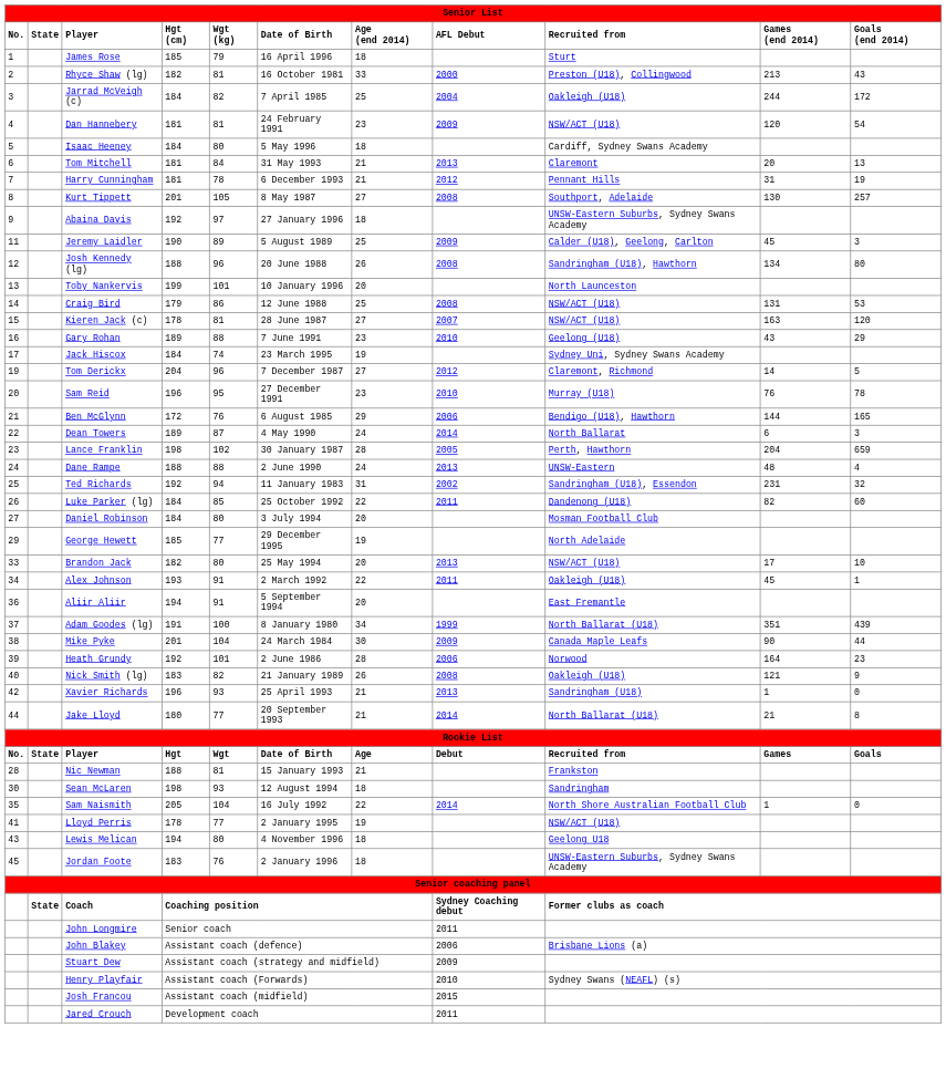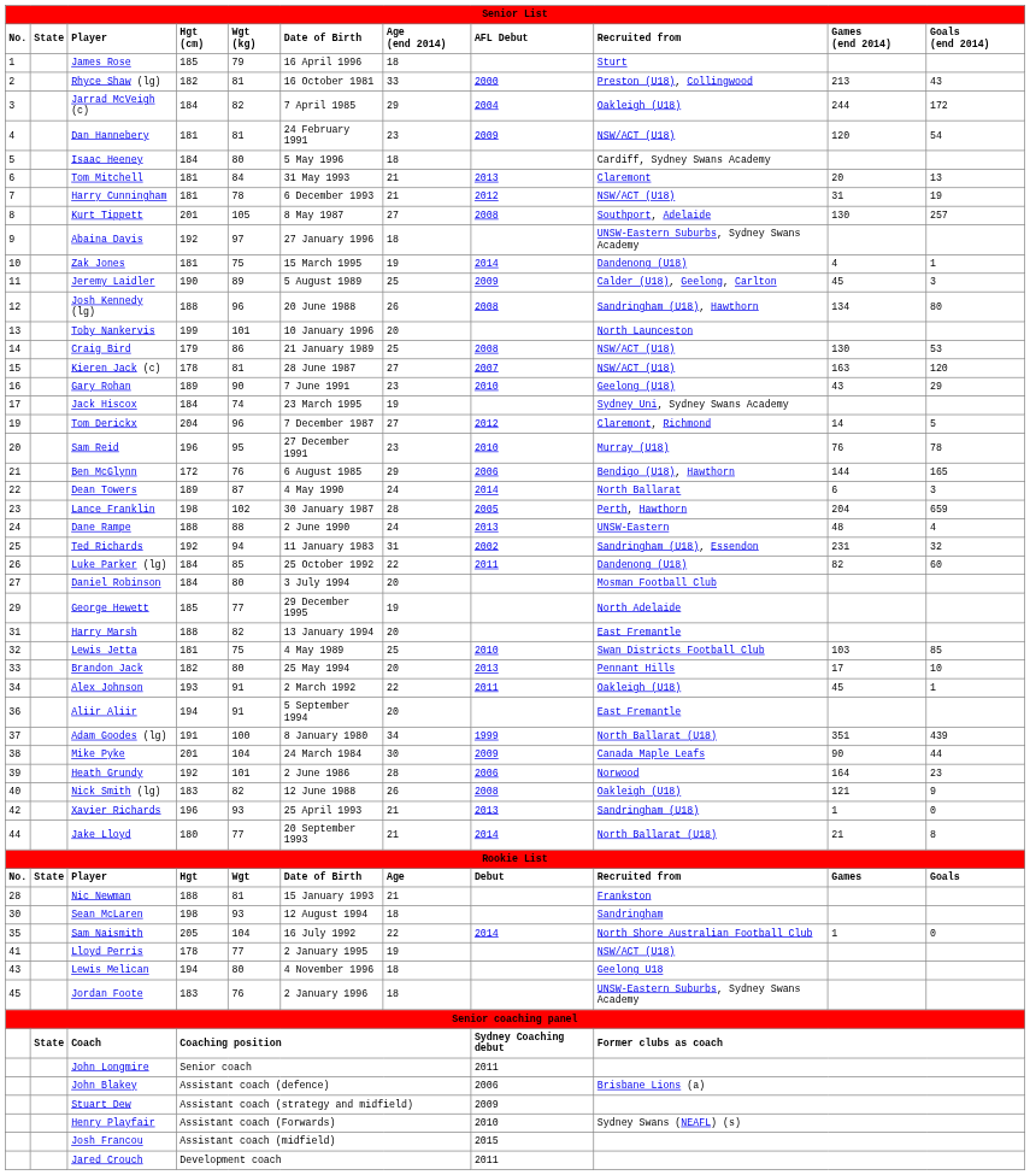 <table border="1" cellpadding="4" cellspacing="0"  style="text-align:left; font-size:95%; border-collapse:collapse; width:100%;">
 <tr style="background:#FF0000; text-align:center;">
 <th colspan="11"><span>Senior List</span></th>
 </tr>
 <tr>
 <th>No.</th>
 <th>State</th>
 <th>Player</th>
 <th>Hgt (cm)</th>
 <th>Wgt (kg)</th>
 <th>Date of Birth</th>
 <th>Age (end 2014)</th>
 <th>AFL Debut</th>
 <th>Recruited from</th>
 <th>Games (end 2014)</th>
 <th>Goals (end 2014)</th>
 </tr>
 <tr>
 <td>1</td>
 <td></td>
 <td><a href='#'>James Rose</a></td>
 <td>185</td>
 <td>79</td>
 <td>16 April 1996</td>
 <td>18</td>
 <td></td>
 <td><a href='#'>Sturt</a></td>
 <td></td>
 <td></td>
 </tr>
 <tr>
 <td>2</td>
 <td></td>
 <td><a href='#'>Rhyce Shaw</a> (lg)</td>
 <td>182</td>
 <td>81</td>
 <td>16 October 1981</td>
 <td>33</td>
 <td><a href='#'>2000</a></td>
 <td><a href='#'>Preston (U18)</a>, <a href='#'>Collingwood</a></td>
 <td>213</td>
 <td>43</td>
 </tr>
 <tr>
 <td>3</td>
 <td></td>
 <td><a href='#'>Jarrad McVeigh</a> (c)</td>
 <td>184</td>
 <td>82</td>
 <td>7 April 1985</td>
-<td>25</td>
+<td>29</td>
 <td><a href='#'>2004</a></td>
 <td><a href='#'>Oakleigh (U18)</a></td>
 <td>244</td>
 <td>172</td>
 </tr>
 <tr>
 <td>4</td>
 <td></td>
 <td><a href='#'>Dan Hannebery</a></td>
 <td>181</td>
 <td>81</td>
 <td>24 February 1991</td>
 <td>23</td>
 <td><a href='#'>2009</a></td>
 <td><a href='#'>NSW/ACT (U18)</a></td>
 <td>120</td>
 <td>54</td>
 </tr>
 <tr>
 <td>5</td>
 <td></td>
 <td><a href='#'>Isaac Heeney</a></td>
 <td>184</td>
 <td>80</td>
 <td>5 May 1996</td>
 <td>18</td>
 <td></td>
 <td>Cardiff, Sydney Swans Academy</td>
 <td></td>
 <td></td>
 </tr>
 <tr>
 <td>6</td>
 <td></td>
 <td><a href='#'>Tom Mitchell</a></td>
 <td>181</td>
 <td>84</td>
 <td>31 May 1993</td>
 <td>21</td>
 <td><a href='#'>2013</a></td>
 <td><a href='#'>Claremont</a></td>
 <td>20</td>
 <td>13</td>
 </tr>
 <tr>
 <td>7</td>
 <td></td>
 <td><a href='#'>Harry Cunningham</a></td>
 <td>181</td>
 <td>78</td>
 <td>6 December 1993</td>
 <td>21</td>
 <td><a href='#'>2012</a></td>
-<td><a href='#'>Pennant Hills</a></td>
+<td><a href='#'>NSW/ACT (U18)</a></td>
 <td>31</td>
 <td>19</td>
 </tr>
 <tr>
 <td>8</td>
 <td></td>
 <td><a href='#'>Kurt Tippett</a></td>
 <td>201</td>
 <td>105</td>
 <td>8 May 1987</td>
 <td>27</td>
 <td><a href='#'>2008</a></td>
 <td><a href='#'>Southport</a>, <a href='#'>Adelaide</a></td>
 <td>130</td>
 <td>257</td>
 </tr>
 <tr>
 <td>9</td>
 <td></td>
 <td><a href='#'>Abaina Davis</a></td>
 <td>192</td>
 <td>97</td>
 <td>27 January 1996</td>
 <td>18</td>
 <td></td>
 <td><a href='#'>UNSW-Eastern Suburbs</a>, Sydney Swans Academy</td>
 <td></td>
 <td></td>
+</tr>
+<tr>
+<td>10</td>
+<td></td>
+<td><a href='#'>Zak Jones</a></td>
+<td>181</td>
+<td>75</td>
+<td>15 March 1995</td>
+<td>19</td>
+<td><a href='#'>2014</a></td>
+<td><a href='#'>Dandenong (U18)</a></td>
+<td>4</td>
+<td>1</td>
 </tr>
 <tr>
 <td>11</td>
 <td></td>
 <td><a href='#'>Jeremy Laidler</a></td>
 <td>190</td>
 <td>89</td>
 <td>5 August 1989</td>
 <td>25</td>
 <td><a href='#'>2009</a></td>
 <td><a href='#'>Calder (U18)</a>, <a href='#'>Geelong</a>, <a href='#'>Carlton</a></td>
 <td>45</td>
 <td>3</td>
 </tr>
 <tr>
 <td>12</td>
 <td></td>
 <td><a href='#'>Josh Kennedy</a> (lg)</td>
 <td>188</td>
 <td>96</td>
 <td>20 June 1988</td>
 <td>26</td>
 <td><a href='#'>2008</a></td>
 <td><a href='#'>Sandringham (U18)</a>, <a href='#'>Hawthorn</a></td>
 <td>134</td>
 <td>80</td>
 </tr>
 <tr>
 <td>13</td>
 <td></td>
 <td><a href='#'>Toby Nankervis</a></td>
 <td>199</td>
 <td>101</td>
 <td>10 January 1996</td>
 <td>20</td>
 <td></td>
 <td><a href='#'>North Launceston</a></td>
 <td></td>
 <td></td>
 </tr>
 <tr>
 <td>14</td>
 <td></td>
 <td><a href='#'>Craig Bird</a></td>
 <td>179</td>
 <td>86</td>
-<td>12 June 1988</td>
+<td>21 January 1989</td>
 <td>25</td>
 <td><a href='#'>2008</a></td>
 <td><a href='#'>NSW/ACT (U18)</a></td>
-<td>131</td>
+<td>130</td>
 <td>53</td>
 </tr>
 <tr>
 <td>15</td>
 <td></td>
 <td><a href='#'>Kieren Jack</a> (c)</td>
 <td>178</td>
 <td>81</td>
 <td>28 June 1987</td>
 <td>27</td>
 <td><a href='#'>2007</a></td>
 <td><a href='#'>NSW/ACT (U18)</a></td>
 <td>163</td>
 <td>120</td>
 </tr>
 <tr>
 <td>16</td>
 <td></td>
 <td><a href='#'>Gary Rohan</a></td>
 <td>189</td>
-<td>88</td>
+<td>90</td>
 <td>7 June 1991</td>
 <td>23</td>
 <td><a href='#'>2010</a></td>
 <td><a href='#'>Geelong (U18)</a></td>
 <td>43</td>
 <td>29</td>
 </tr>
 <tr>
 <td>17</td>
 <td></td>
 <td><a href='#'>Jack Hiscox</a></td>
 <td>184</td>
 <td>74</td>
 <td>23 March 1995</td>
 <td>19</td>
 <td></td>
 <td><a href='#'>Sydney Uni</a>, Sydney Swans Academy</td>
 <td></td>
 <td></td>
 </tr>
 <tr>
 <td>19</td>
 <td></td>
 <td><a href='#'>Tom Derickx</a></td>
 <td>204</td>
 <td>96</td>
 <td>7 December 1987</td>
 <td>27</td>
 <td><a href='#'>2012</a></td>
 <td><a href='#'>Claremont</a>, <a href='#'>Richmond</a></td>
 <td>14</td>
 <td>5</td>
 </tr>
 <tr>
 <td>20</td>
 <td></td>
 <td><a href='#'>Sam Reid</a></td>
 <td>196</td>
 <td>95</td>
 <td>27 December 1991</td>
 <td>23</td>
 <td><a href='#'>2010</a></td>
 <td><a href='#'>Murray (U18)</a></td>
 <td>76</td>
 <td>78</td>
 </tr>
 <tr>
 <td>21</td>
 <td></td>
 <td><a href='#'>Ben McGlynn</a></td>
 <td>172</td>
 <td>76</td>
 <td>6 August 1985</td>
 <td>29</td>
 <td><a href='#'>2006</a></td>
 <td><a href='#'>Bendigo (U18)</a>, <a href='#'>Hawthorn</a></td>
 <td>144</td>
 <td>165</td>
 </tr>
 <tr>
 <td>22</td>
 <td></td>
 <td><a href='#'>Dean Towers</a></td>
 <td>189</td>
 <td>87</td>
 <td>4 May 1990</td>
 <td>24</td>
 <td><a href='#'>2014</a></td>
 <td><a href='#'>North Ballarat</a></td>
 <td>6</td>
 <td>3</td>
 </tr>
 <tr>
 <td>23</td>
 <td></td>
 <td><a href='#'>Lance Franklin</a></td>
 <td>198</td>
 <td>102</td>
 <td>30 January 1987</td>
 <td>28</td>
 <td><a href='#'>2005</a></td>
 <td><a href='#'>Perth</a>, <a href='#'>Hawthorn</a></td>
 <td>204</td>
 <td>659</td>
 </tr>
 <tr>
 <td>24</td>
 <td></td>
 <td><a href='#'>Dane Rampe</a></td>
 <td>188</td>
 <td>88</td>
 <td>2 June 1990</td>
 <td>24</td>
 <td><a href='#'>2013</a></td>
 <td><a href='#'>UNSW-Eastern</a></td>
 <td>48</td>
 <td>4</td>
 </tr>
 <tr>
 <td>25</td>
 <td></td>
 <td><a href='#'>Ted Richards</a></td>
 <td>192</td>
 <td>94</td>
 <td>11 January 1983</td>
 <td>31</td>
 <td><a href='#'>2002</a></td>
 <td><a href='#'>Sandringham (U18)</a>, <a href='#'>Essendon</a></td>
 <td>231</td>
 <td>32</td>
 </tr>
 <tr>
 <td>26</td>
 <td></td>
 <td><a href='#'>Luke Parker</a> (lg)</td>
 <td>184</td>
 <td>85</td>
 <td>25 October 1992</td>
 <td>22</td>
 <td><a href='#'>2011</a></td>
 <td><a href='#'>Dandenong (U18)</a></td>
 <td>82</td>
 <td>60</td>
 </tr>
 <tr>
 <td>27</td>
 <td></td>
 <td><a href='#'>Daniel Robinson</a></td>
 <td>184</td>
 <td>80</td>
 <td>3 July 1994</td>
 <td>20</td>
 <td></td>
 <td><a href='#'>Mosman Football Club</a></td>
 <td></td>
 <td></td>
 </tr>
 <tr>
 <td>29</td>
 <td></td>
 <td><a href='#'>George Hewett</a></td>
 <td>185</td>
 <td>77</td>
 <td>29 December 1995</td>
 <td>19</td>
 <td></td>
 <td><a href='#'>North Adelaide</a></td>
 <td></td>
 <td></td>
 </tr>
 <tr>
+<td>31</td>
+<td></td>
+<td><a href='#'>Harry Marsh</a></td>
+<td>188</td>
+<td>82</td>
+<td>13 January 1994</td>
+<td>20</td>
+<td></td>
+<td><a href='#'>East Fremantle</a></td>
+<td></td>
+<td></td>
+</tr>
+<tr>
+<td>32</td>
+<td></td>
+<td><a href='#'>Lewis Jetta</a></td>
+<td>181</td>
+<td>75</td>
+<td>4 May 1989</td>
+<td>25</td>
+<td><a href='#'>2010</a></td>
+<td><a href='#'>Swan Districts Football Club</a></td>
+<td>103</td>
+<td>85</td>
+</tr>
+<tr>
 <td>33</td>
 <td></td>
 <td><a href='#'>Brandon Jack</a></td>
 <td>182</td>
 <td>80</td>
 <td>25 May 1994</td>
 <td>20</td>
 <td><a href='#'>2013</a></td>
-<td><a href='#'>NSW/ACT (U18)</a></td>
+<td><a href='#'>Pennant Hills</a></td>
 <td>17</td>
 <td>10</td>
 </tr>
 <tr>
 <td>34</td>
 <td></td>
 <td><a href='#'>Alex Johnson</a></td>
 <td>193</td>
 <td>91</td>
 <td>2 March 1992</td>
 <td>22</td>
 <td><a href='#'>2011</a></td>
 <td><a href='#'>Oakleigh (U18)</a></td>
 <td>45</td>
 <td>1</td>
 </tr>
 <tr>
 <td>36</td>
 <td></td>
 <td><a href='#'>Aliir Aliir</a></td>
 <td>194</td>
 <td>91</td>
 <td>5 September 1994</td>
 <td>20</td>
 <td></td>
 <td><a href='#'>East Fremantle</a></td>
 <td></td>
 <td></td>
 </tr>
 <tr>
 <td>37</td>
 <td></td>
 <td><a href='#'>Adam Goodes</a> (lg)</td>
 <td>191</td>
 <td>100</td>
 <td>8 January 1980</td>
 <td>34</td>
 <td><a href='#'>1999</a></td>
 <td><a href='#'>North Ballarat (U18)</a></td>
 <td>351</td>
 <td>439</td>
 </tr>
 <tr>
 <td>38</td>
 <td></td>
 <td><a href='#'>Mike Pyke</a></td>
 <td>201</td>
 <td>104</td>
 <td>24 March 1984</td>
 <td>30</td>
 <td><a href='#'>2009</a></td>
 <td><a href='#'>Canada Maple Leafs</a></td>
 <td>90</td>
 <td>44</td>
 </tr>
 <tr>
 <td>39</td>
 <td></td>
 <td><a href='#'>Heath Grundy</a></td>
 <td>192</td>
 <td>101</td>
 <td>2 June 1986</td>
 <td>28</td>
 <td><a href='#'>2006</a></td>
 <td><a href='#'>Norwood</a></td>
 <td>164</td>
 <td>23</td>
 </tr>
 <tr>
 <td>40</td>
 <td></td>
 <td><a href='#'>Nick Smith</a> (lg)</td>
 <td>183</td>
 <td>82</td>
-<td>21 January 1989</td>
+<td>12 June 1988</td>
 <td>26</td>
 <td><a href='#'>2008</a></td>
 <td><a href='#'>Oakleigh (U18)</a></td>
 <td>121</td>
 <td>9</td>
 </tr>
 <tr>
 <td>42</td>
 <td></td>
 <td><a href='#'>Xavier Richards</a></td>
 <td>196</td>
 <td>93</td>
 <td>25 April 1993</td>
 <td>21</td>
 <td><a href='#'>2013</a></td>
 <td><a href='#'>Sandringham (U18)</a></td>
 <td>1</td>
 <td>0</td>
 </tr>
 <tr>
 <td>44</td>
 <td></td>
 <td><a href='#'>Jake Lloyd</a></td>
 <td>180</td>
 <td>77</td>
 <td>20 September 1993</td>
 <td>21</td>
 <td><a href='#'>2014</a></td>
 <td><a href='#'>North Ballarat (U18)</a></td>
 <td>21</td>
 <td>8</td>
 </tr>
 <tr>
 <th colspan="11" style="background:#FF0000; text-align:center;"><span>Rookie List</span></th>
 </tr>
 <tr>
 <th>No.</th>
 <th>State</th>
 <th>Player</th>
 <th>Hgt</th>
 <th>Wgt</th>
 <th>Date of Birth</th>
 <th>Age</th>
 <th>Debut</th>
 <th>Recruited from</th>
 <th>Games</th>
 <th>Goals</th>
 </tr>
 <tr>
 <td>28</td>
 <td></td>
 <td><a href='#'>Nic Newman</a></td>
 <td>188</td>
 <td>81</td>
 <td>15 January 1993</td>
 <td>21</td>
 <td></td>
 <td><a href='#'>Frankston</a></td>
 <td></td>
 <td></td>
 </tr>
 <tr>
 <td>30</td>
 <td></td>
 <td><a href='#'>Sean McLaren</a></td>
 <td>198</td>
 <td>93</td>
 <td>12 August 1994</td>
 <td>18</td>
 <td></td>
 <td><a href='#'>Sandringham</a></td>
 <td></td>
 <td></td>
 </tr>
 <tr>
 <td>35</td>
 <td></td>
 <td><a href='#'>Sam Naismith</a></td>
 <td>205</td>
 <td>104</td>
 <td>16 July 1992</td>
 <td>22</td>
 <td><a href='#'>2014</a></td>
 <td><a href='#'>North Shore Australian Football Club</a></td>
 <td>1</td>
 <td>0</td>
 </tr>
 <tr>
 <td>41</td>
 <td></td>
 <td><a href='#'>Lloyd Perris</a></td>
 <td>178</td>
 <td>77</td>
 <td>2 January 1995</td>
 <td>19</td>
 <td></td>
 <td><a href='#'>NSW/ACT (U18)</a></td>
 <td></td>
 <td></td>
 </tr>
 <tr>
 <td>43</td>
 <td></td>
 <td><a href='#'>Lewis Melican</a></td>
 <td>194</td>
 <td>80</td>
 <td>4 November 1996</td>
 <td>18</td>
 <td></td>
 <td><a href='#'>Geelong U18</a></td>
 <td></td>
 <td></td>
 </tr>
 <tr>
 <td>45</td>
 <td></td>
 <td><a href='#'>Jordan Foote</a></td>
 <td>183</td>
 <td>76</td>
 <td>2 January 1996</td>
 <td>18</td>
 <td></td>
 <td><a href='#'>UNSW-Eastern Suburbs</a>, Sydney Swans Academy</td>
 <td></td>
 <td></td>
 </tr>
 <tr>
 <th colspan="11" style="background:#FF0000; text-align:center;"><span>Senior coaching panel</span></th>
 </tr>
 <tr>
 <th></th>
 <th>State</th>
 <th>Coach</th>
 <th colspan="4">Coaching position</th>
 <th>Sydney Coaching debut</th>
 <th colspan="3">Former clubs as coach</th>
 </tr>
 <tr>
 <td></td>
 <td></td>
 <td><a href='#'>John Longmire</a></td>
 <td colspan="4">Senior coach</td>
 <td>2011</td>
 <td colspan="3"></td>
 </tr>
 <tr>
 <td></td>
 <td></td>
 <td><a href='#'>John Blakey</a></td>
 <td colspan="4">Assistant coach (defence)</td>
 <td>2006</td>
 <td colspan="3"><a href='#'>Brisbane Lions</a> (a)</td>
 </tr>
 <tr>
 <td></td>
 <td></td>
 <td><a href='#'>Stuart Dew</a></td>
 <td colspan="4">Assistant coach (strategy and midfield)</td>
 <td>2009</td>
 <td colspan="3"></td>
 </tr>
 <tr>
 <td></td>
 <td></td>
 <td><a href='#'>Henry Playfair</a></td>
 <td colspan="4">Assistant coach (Forwards)</td>
 <td>2010</td>
 <td colspan="3">Sydney Swans (<a href='#'>NEAFL</a>) (s)</td>
 </tr>
 <tr>
 <td></td>
 <td></td>
 <td><a href='#'>Josh Francou</a></td>
 <td colspan="4">Assistant coach (midfield)</td>
 <td>2015</td>
 <td colspan="3"></td>
 </tr>
 <tr>
 <td></td>
 <td></td>
 <td><a href='#'>Jared Crouch</a></td>
 <td colspan="4">Development coach</td>
 <td>2011</td>
 <td colspan="3"></td>
 </tr>
 </table>
